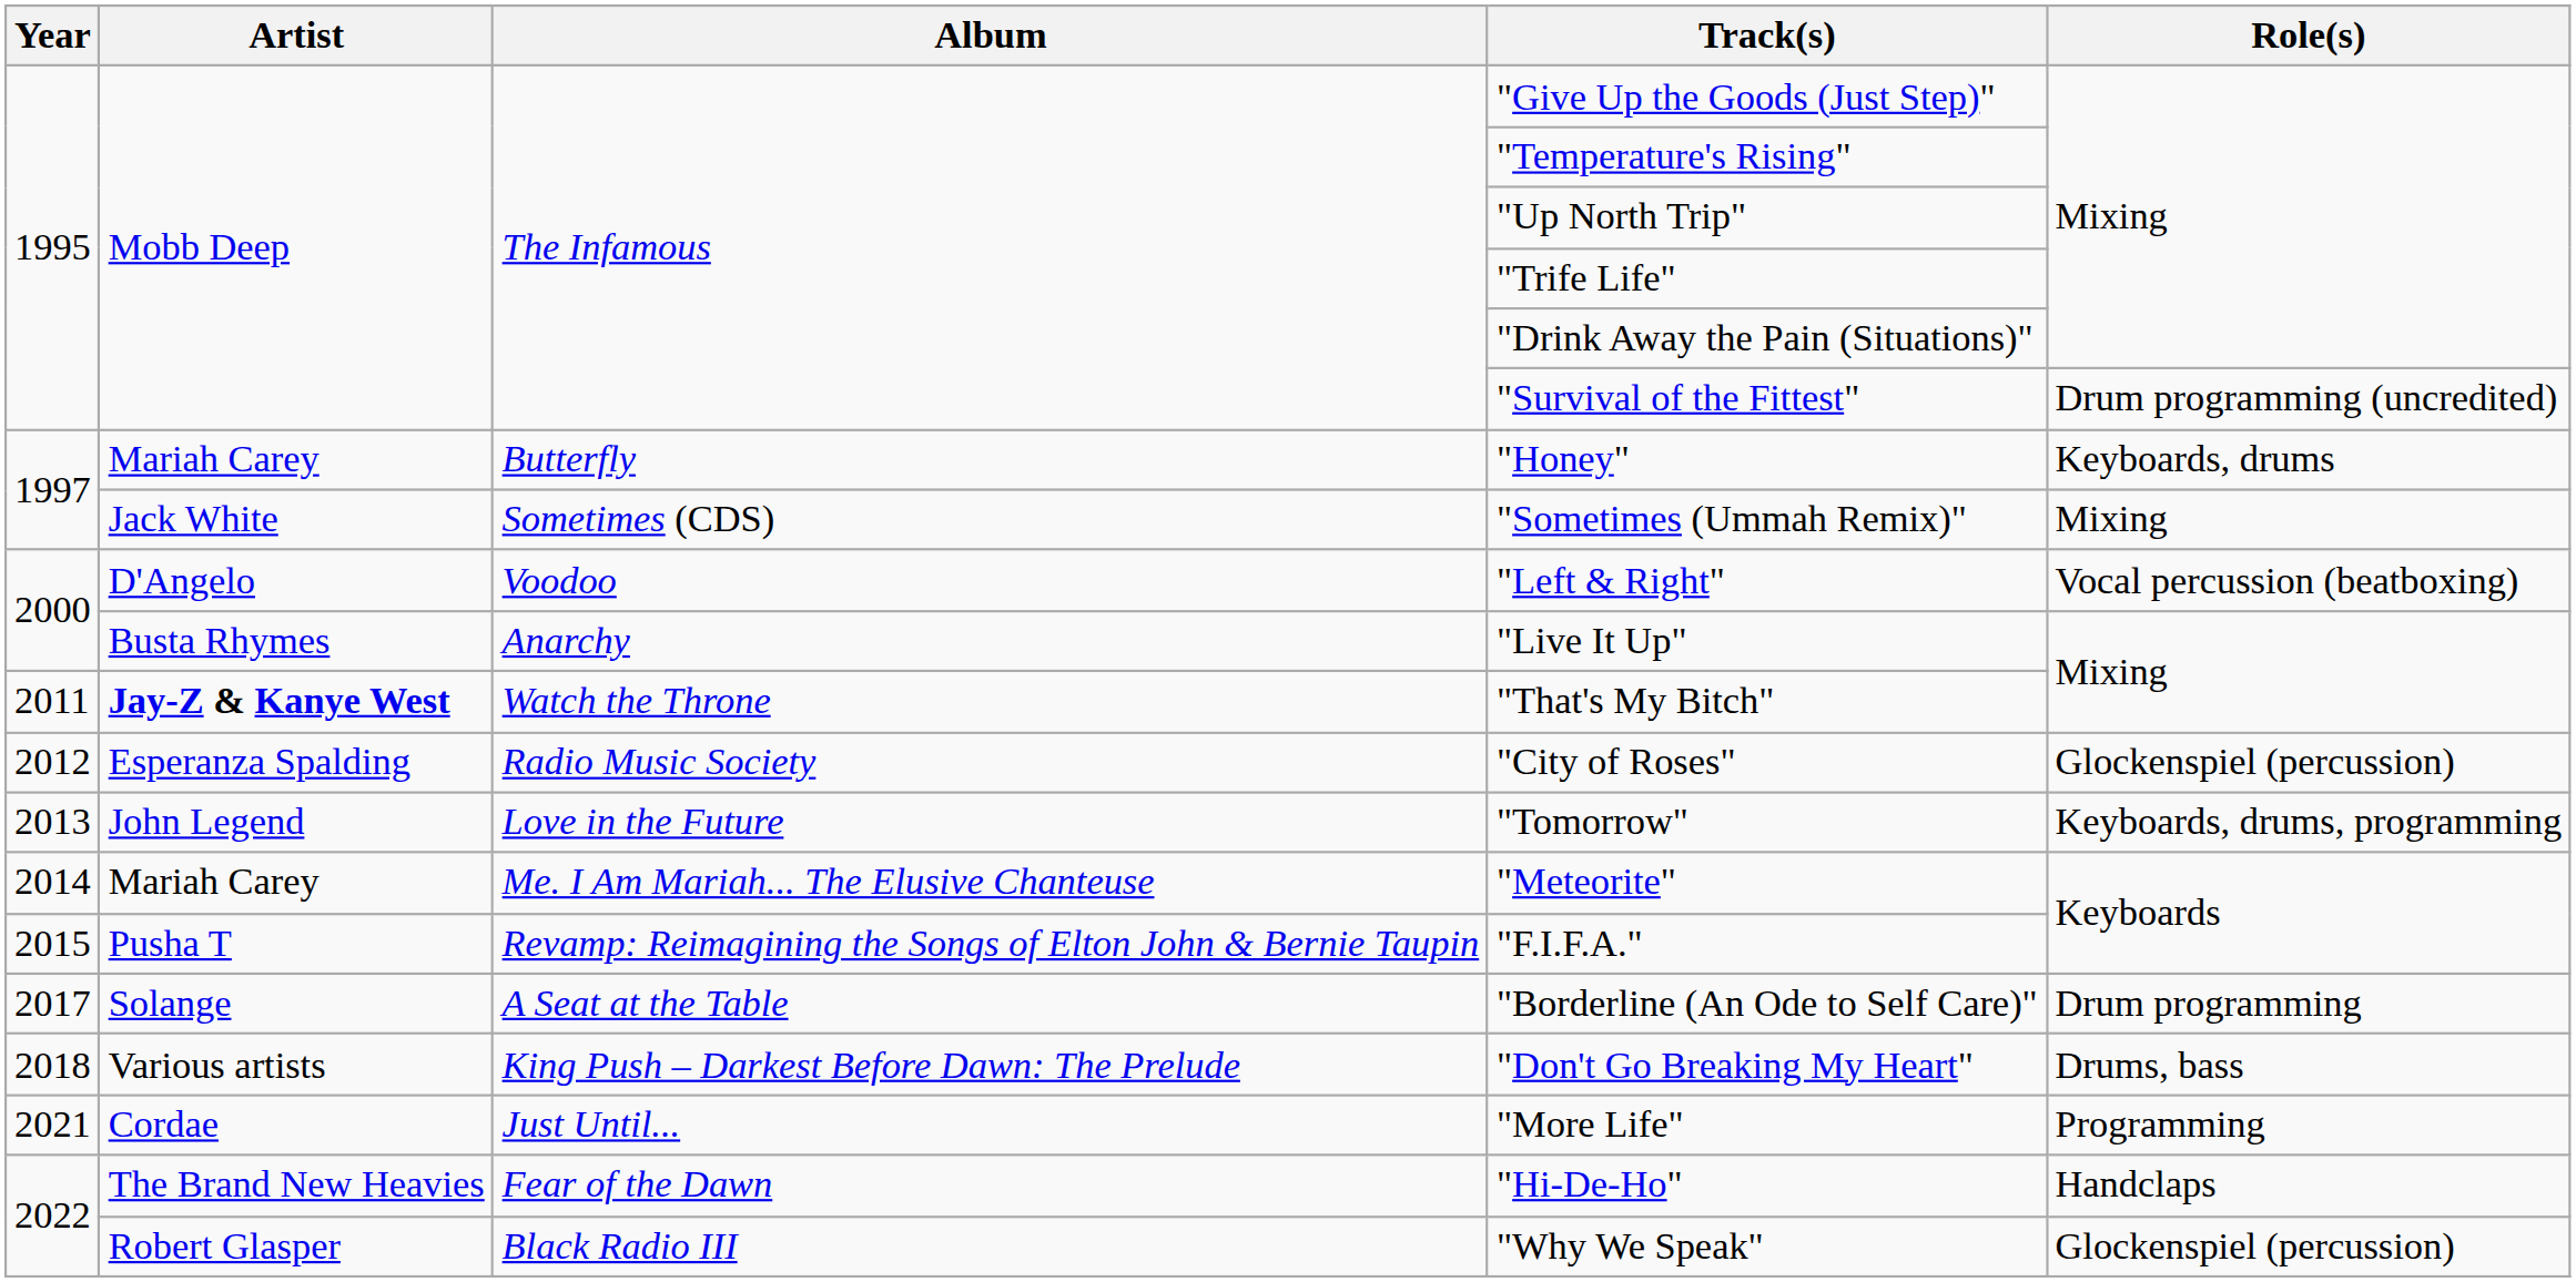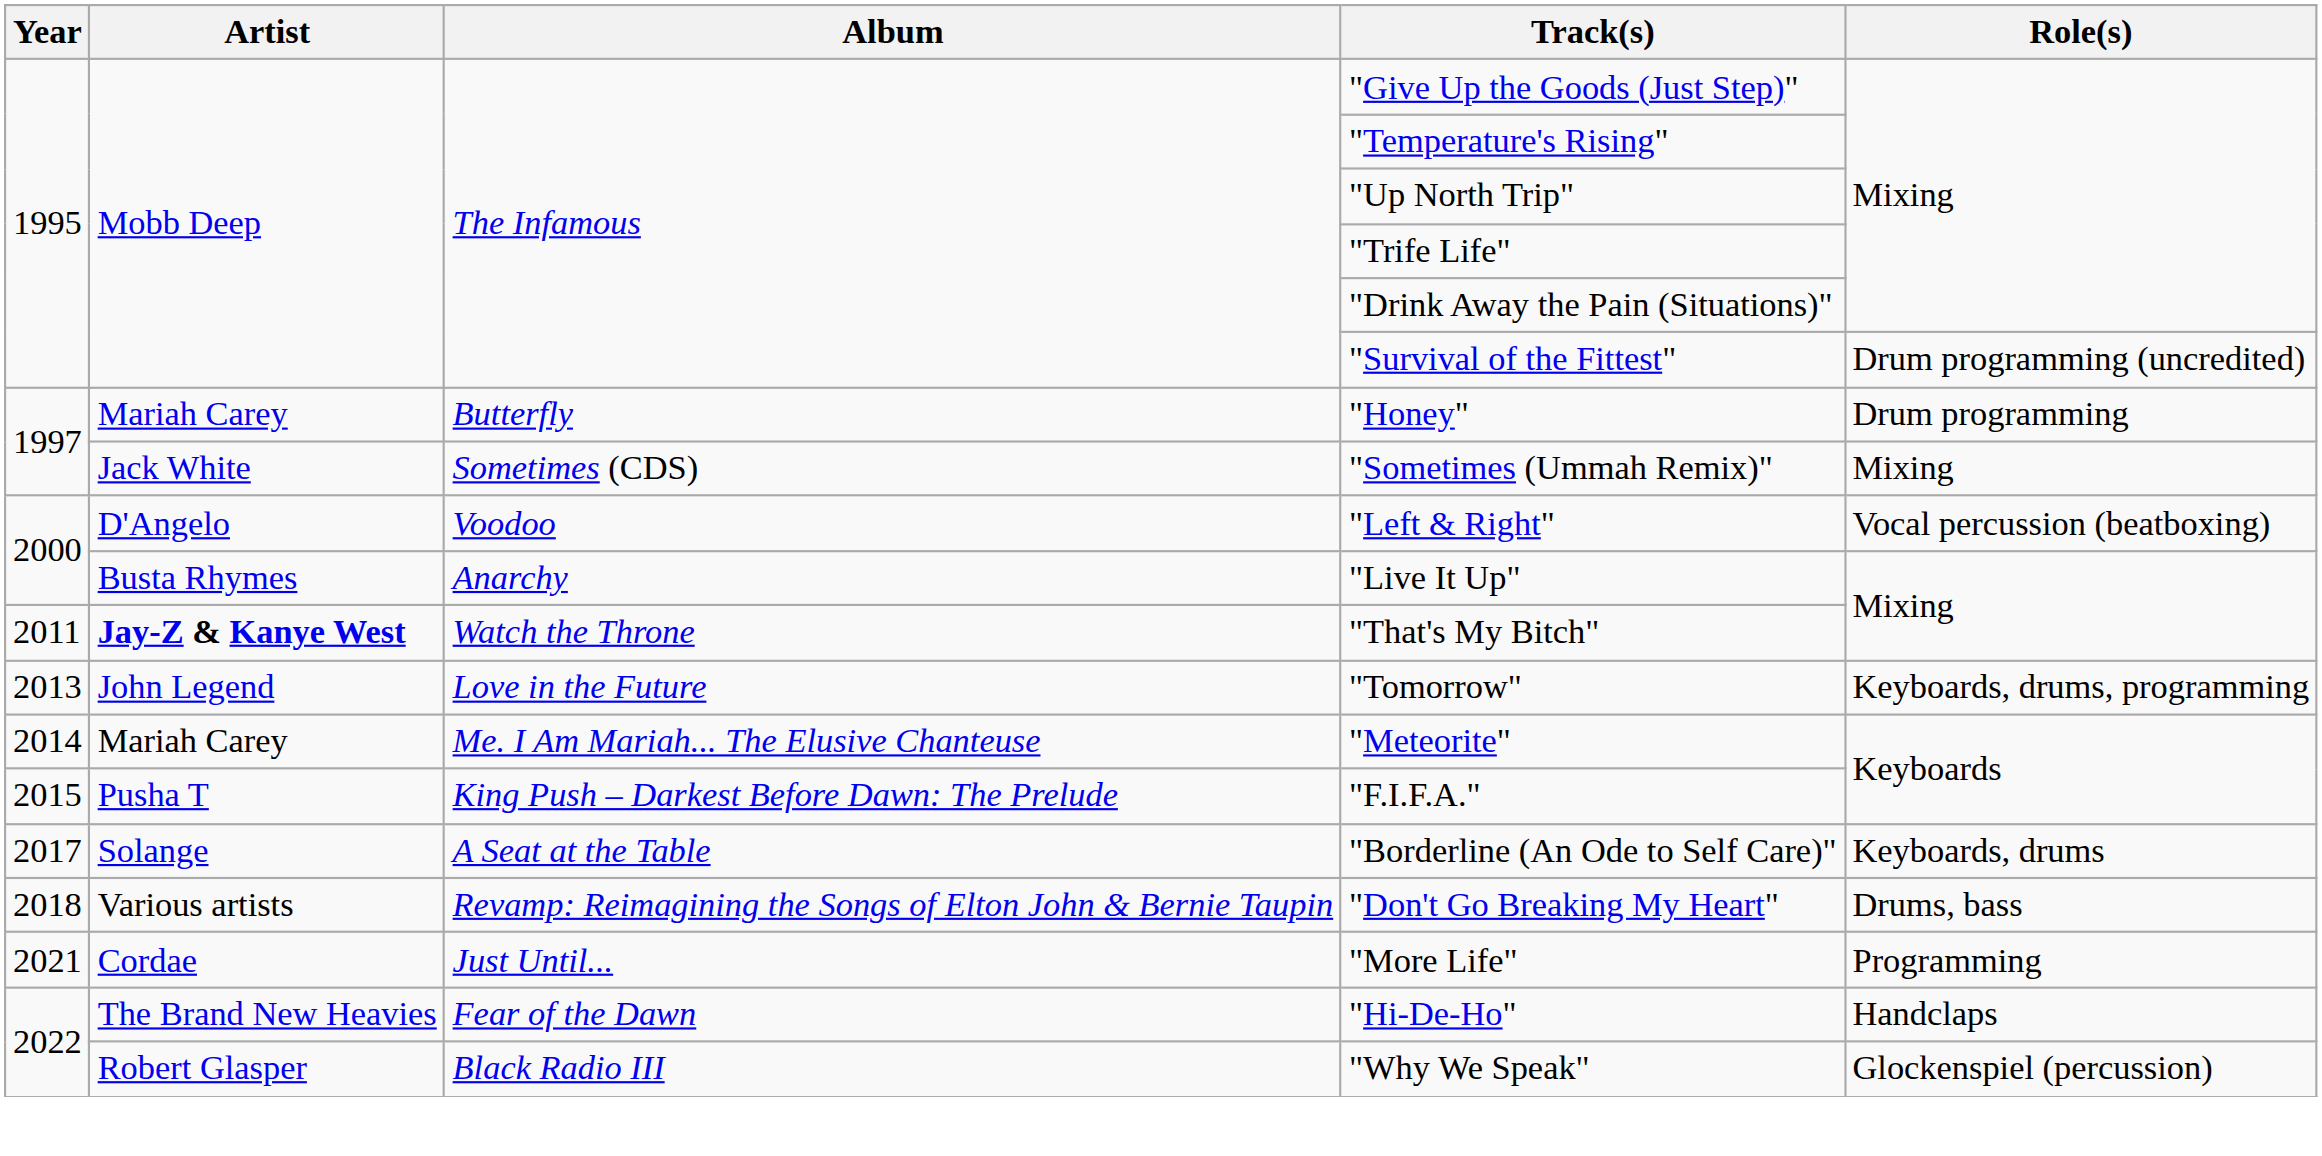 <table class="wikitable">
 <tr>
 <th>Year</th>
 <th>Artist</th>
 <th>Album</th>
 <th>Track(s)</th>
 <th>Role(s)</th>
 </tr>
 <tr>
 <td rowspan="6">1995</td>
 <td rowspan="6"><a href='#'>Mobb Deep</a></td>
 <td rowspan="6"><em><a href='#'>The Infamous</a></em></td>
 <td>"<a href='#'>Give Up the Goods (Just Step)</a>"</td>
 <td rowspan="5">Mixing</td>
 </tr>
 <tr>
 <td>"<a href='#'>Temperature's Rising</a>"</td>
 </tr>
 <tr>
 <td>"Up North Trip"</td>
 </tr>
 <tr>
 <td>"Trife Life"</td>
 </tr>
 <tr>
 <td>"Drink Away the Pain (Situations)"</td>
 </tr>
 <tr>
 <td>"<a href='#'>Survival of the Fittest</a>"</td>
 <td>Drum programming (uncredited)</td>
 </tr>
 <tr>
 <td rowspan="2">1997</td>
 <td><a href='#'>Mariah Carey</a></td>
 <td><em><a href='#'>Butterfly</a></em></td>
 <td>"<a href='#'>Honey</a>"</td>
-<td>Keyboards, drums</td>
+<td>Drum programming</td>
 </tr>
 <tr>
 <td><a href='#'>Jack White</a></td>
 <td><em><a href='#'>Sometimes</a></em> (CDS)</td>
 <td>"<a href='#'>Sometimes</a> (Ummah Remix)"</td>
 <td>Mixing</td>
 </tr>
 <tr>
 <td rowspan="2">2000</td>
 <td><a href='#'>D'Angelo</a></td>
 <td><em><a href='#'>Voodoo</a></em></td>
 <td>"<a href='#'>Left & Right</a>"</td>
 <td>Vocal percussion (beatboxing)</td>
 </tr>
 <tr>
 <td><a href='#'>Busta Rhymes</a></td>
 <td><em><a href='#'>Anarchy</a></em></td>
 <td>"Live It Up"</td>
 <td rowspan="2">Mixing</td>
 </tr>
 <tr>
 <td>2011</td>
 <td><strong><a href='#'>Jay-Z</a> & <a href='#'>Kanye West</a></strong></td>
 <td><em><a href='#'>Watch the Throne</a></em></td>
 <td>"That's My Bitch"</td>
 </tr>
 <tr>
-<td>2012</td>
-<td><a href='#'>Esperanza Spalding</a></td>
-<td><em><a href='#'>Radio Music Society</a></em></td>
-<td>"City of Roses"</td>
-<td>Glockenspiel (percussion)</td>
-</tr>
-<tr>
 <td>2013</td>
 <td><a href='#'>John Legend</a></td>
 <td><em><a href='#'>Love in the Future</a></em></td>
 <td>"Tomorrow"</td>
 <td>Keyboards, drums, programming</td>
 </tr>
 <tr>
 <td>2014</td>
 <td>Mariah Carey</td>
 <td><em><a href='#'>Me. I Am Mariah... The Elusive Chanteuse</a></em></td>
 <td>"<a href='#'>Meteorite</a>"</td>
 <td rowspan="2">Keyboards</td>
 </tr>
 <tr>
 <td>2015</td>
 <td><a href='#'>Pusha T</a></td>
-<td><em><a href='#'>Revamp: Reimagining the Songs of Elton John & Bernie Taupin</a></em></td>
+<td><em><a href='#'>King Push – Darkest Before Dawn: The Prelude</a></em></td>
 <td>"F.I.F.A."</td>
 </tr>
 <tr>
 <td>2017</td>
 <td><a href='#'>Solange</a></td>
 <td><em><a href='#'>A Seat at the Table</a></em></td>
 <td>"Borderline (An Ode to Self Care)"</td>
-<td>Drum programming</td>
+<td>Keyboards, drums</td>
 </tr>
 <tr>
 <td>2018</td>
 <td>Various artists</td>
-<td><em><a href='#'>King Push – Darkest Before Dawn: The Prelude</a></em></td>
+<td><em><a href='#'>Revamp: Reimagining the Songs of Elton John & Bernie Taupin</a></em></td>
 <td>"<a href='#'>Don't Go Breaking My Heart</a>"</td>
 <td>Drums, bass</td>
 </tr>
 <tr>
 <td>2021</td>
 <td><a href='#'>Cordae</a></td>
 <td><em><a href='#'>Just Until...</a></em></td>
 <td>"More Life"</td>
 <td>Programming</td>
 </tr>
 <tr>
 <td rowspan="2">2022</td>
 <td><a href='#'>The Brand New Heavies</a></td>
 <td><em><a href='#'>Fear of the Dawn</a></em></td>
 <td>"<a href='#'>Hi-De-Ho</a>"</td>
 <td>Handclaps</td>
 </tr>
 <tr>
 <td><a href='#'>Robert Glasper</a></td>
 <td><em><a href='#'>Black Radio III</a></em></td>
 <td>"Why We Speak"</td>
 <td>Glockenspiel (percussion)</td>
 </tr>
 <tr>
 </tr>
 </table>
